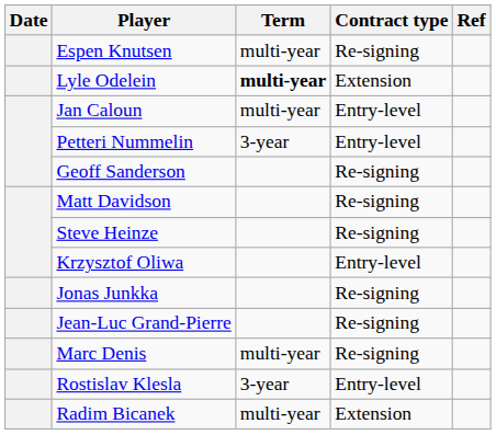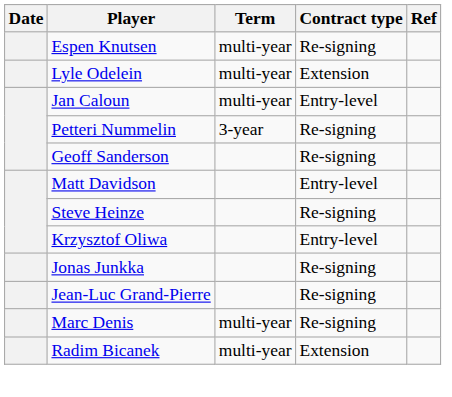 <table class="wikitable plainrowheaders">
 <tr style="background:#ddd; text-align:center;">
 <th>Date</th>
 <th>Player</th>
 <th>Term</th>
 <th>Contract type</th>
 <th>Ref</th>
 </tr>
 <tr>
 <th scope="row"></th>
 <td><a href='#'>Espen Knutsen</a></td>
 <td>multi-year</td>
 <td>Re-signing</td>
 <td></td>
 </tr>
 <tr>
 <th scope="row"></th>
 <td><a href='#'>Lyle Odelein</a></td>
-<td><strong>multi-year</strong></td>
+<td>multi-year</td>
 <td>Extension</td>
 <td></td>
 </tr>
 <tr>
 <th scope="row" rowspan=3></th>
 <td><a href='#'>Jan Caloun</a></td>
 <td>multi-year</td>
 <td>Entry-level</td>
 <td></td>
 </tr>
 <tr>
 <td><a href='#'>Petteri Nummelin</a></td>
 <td>3-year</td>
-<td>Entry-level</td>
+<td>Re-signing</td>
 <td></td>
 </tr>
 <tr>
 <td><a href='#'>Geoff Sanderson</a></td>
 <td></td>
 <td>Re-signing</td>
 <td></td>
 </tr>
 <tr>
 <th scope="row" rowspan=3></th>
 <td><a href='#'>Matt Davidson</a></td>
 <td></td>
-<td>Re-signing</td>
+<td>Entry-level</td>
 <td></td>
 </tr>
 <tr>
 <td><a href='#'>Steve Heinze</a></td>
 <td></td>
 <td>Re-signing</td>
 <td></td>
 </tr>
 <tr>
 <td><a href='#'>Krzysztof Oliwa</a></td>
 <td></td>
 <td>Entry-level</td>
 <td></td>
 </tr>
 <tr>
 <th scope="row"></th>
 <td><a href='#'>Jonas Junkka</a></td>
 <td></td>
 <td>Re-signing</td>
 <td></td>
 </tr>
 <tr>
 <th scope="row"></th>
 <td><a href='#'>Jean-Luc Grand-Pierre</a></td>
 <td></td>
 <td>Re-signing</td>
 <td></td>
 </tr>
 <tr>
 <th scope="row"></th>
 <td><a href='#'>Marc Denis</a></td>
 <td>multi-year</td>
 <td>Re-signing</td>
 <td></td>
 </tr>
 <tr>
 <th scope="row"></th>
-<td><a href='#'>Rostislav Klesla</a></td>
-<td>3-year</td>
-<td>Entry-level</td>
-<td></td>
-</tr>
-<tr>
-<th scope="row"></th>
 <td><a href='#'>Radim Bicanek</a></td>
 <td>multi-year</td>
 <td>Extension</td>
 <td></td>
 </tr>
 </table>
